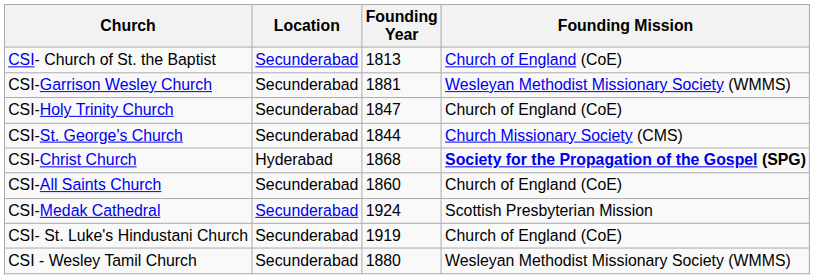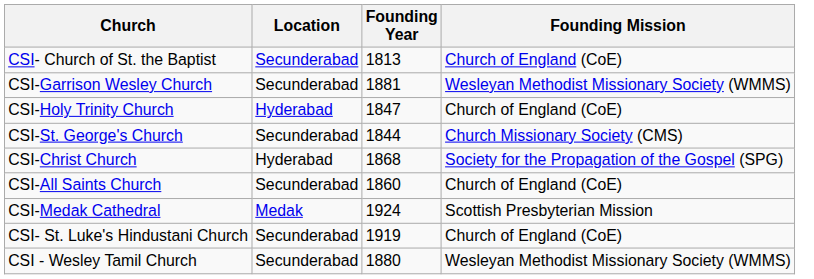 <table class="wikitable sortable">
 <tr>
 <th>Church</th>
 <th>Location</th>
 <th>Founding<br>Year</th>
 <th>Founding Mission</th>
 </tr>
 <tr>
 <td><a href='#'>CSI</a>- Church of St.  the Baptist</td>
 <td><a href='#'>Secunderabad</a></td>
 <td>1813</td>
 <td><a href='#'>Church of England</a> (CoE)</td>
 </tr>
 <tr>
 <td>CSI-<a href='#'>Garrison Wesley Church</a></td>
 <td>Secunderabad</td>
 <td>1881</td>
 <td><a href='#'>Wesleyan Methodist Missionary Society</a> (WMMS)</td>
 </tr>
 <tr>
 <td>CSI-<a href='#'>Holy Trinity Church</a></td>
-<td>Secunderabad</td>
+<td><a href='#'>Hyderabad</a></td>
 <td>1847</td>
 <td>Church of England (CoE)</td>
 </tr>
 <tr>
 <td>CSI-<a href='#'>St. George's Church</a></td>
 <td>Secunderabad</td>
 <td>1844</td>
 <td><a href='#'>Church Missionary Society</a> (CMS)</td>
 </tr>
 <tr>
 <td>CSI-<a href='#'>Christ Church</a></td>
 <td>Hyderabad</td>
 <td>1868</td>
-<td><strong><a href='#'>Society for the Propagation of the Gospel</a> (SPG)</strong></td>
+<td><a href='#'>Society for the Propagation of the Gospel</a> (SPG)</td>
 </tr>
 <tr>
 <td>CSI-<a href='#'>All Saints Church</a></td>
 <td>Secunderabad</td>
 <td>1860</td>
 <td>Church of England (CoE)</td>
 </tr>
 <tr>
 <td>CSI-<a href='#'>Medak Cathedral</a></td>
-<td><a href='#'>Secunderabad</a></td>
+<td><a href='#'>Medak</a></td>
 <td>1924</td>
 <td>Scottish Presbyterian Mission</td>
 </tr>
 <tr>
 <td>CSI- St. Luke's Hindustani Church</td>
 <td>Secunderabad</td>
 <td>1919</td>
 <td>Church of England (CoE)</td>
 </tr>
 <tr>
 <td>CSI - Wesley Tamil Church</td>
 <td>Secunderabad</td>
 <td>1880</td>
 <td>Wesleyan Methodist Missionary Society (WMMS)</td>
 </tr>
 </table>
